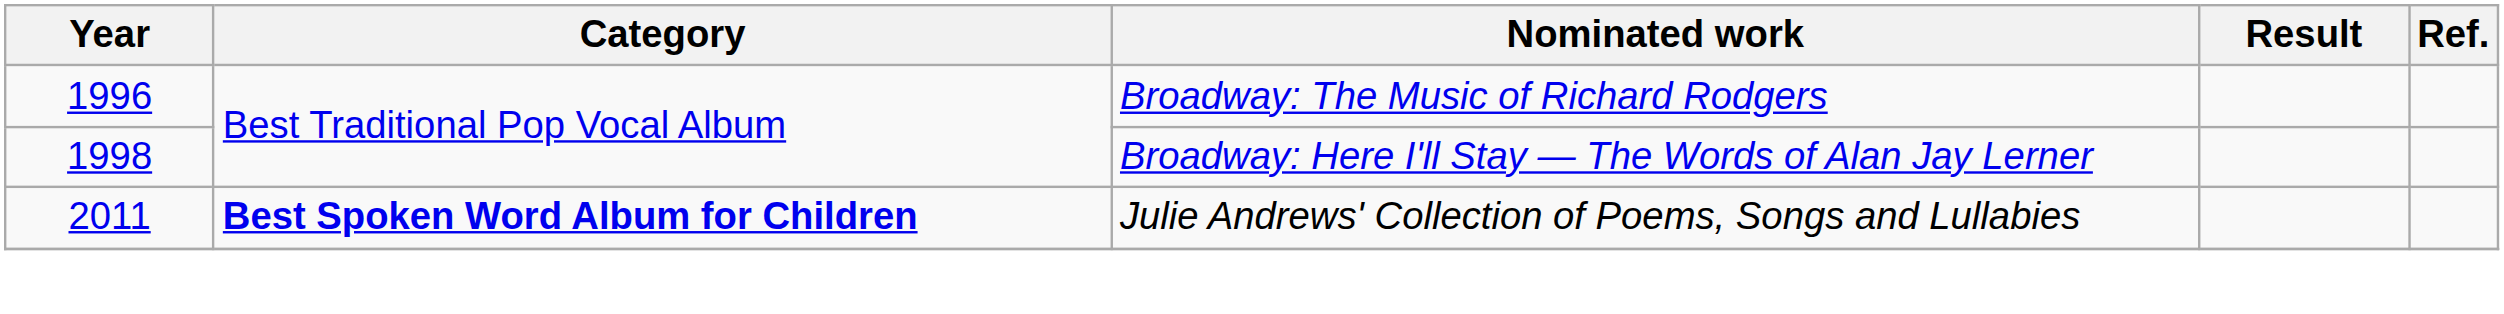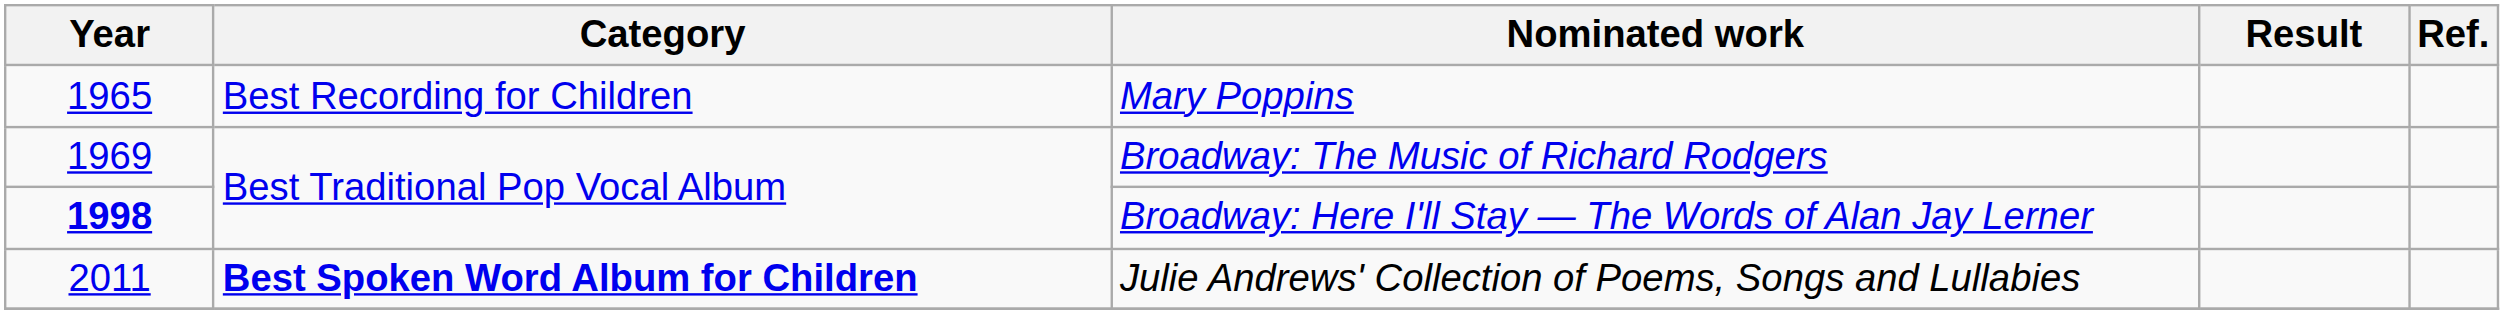 <table class=wikitable>
 <tr>
 <th scope="col" style="width:5em;">Year</th>
 <th scope="col" style="width:23em;">Category</th>
 <th scope="col" style="width:28em;">Nominated work</th>
 <th scope="col" style="width:5em;">Result</th>
 <th>Ref.</th>
 </tr>
 <tr>
-<td style="text-align:center;"><a href='#'>1996</a></td>
+<td style="text-align:center;"><a href='#'>1965</a></td>
+<td><a href='#'>Best Recording for Children</a></td>
+<td><em><a href='#'>Mary Poppins</a></em></td>
+<td></td>
+<td style="text-align:center;"></td>
+</tr>
+<tr>
+<td style="text-align:center;"><a href='#'>1969</a></td>
 <td rowspan="2"><a href='#'>Best Traditional Pop Vocal Album</a></td>
 <td><em><a href='#'>Broadway: The Music of Richard Rodgers</a></em></td>
 <td></td>
 <td style="text-align:center;"></td>
 </tr>
 <tr>
-<td style="text-align:center;"><a href='#'>1998</a></td>
+<td style="text-align:center;"><strong><a href='#'>1998</a></strong></td>
 <td><em><a href='#'>Broadway: Here I'll Stay — The Words of Alan Jay Lerner</a></em></td>
 <td></td>
 <td style="text-align:center;"></td>
 </tr>
 <tr>
 <td style="text-align:center;"><a href='#'>2011</a></td>
 <td><strong><a href='#'>Best Spoken Word Album for Children</a></strong></td>
 <td><em>Julie Andrews' Collection of Poems, Songs and Lullabies</em></td>
 <td></td>
 <td style="text-align:center;"></td>
 </tr>
 <tr>
 </tr>
 </table>
